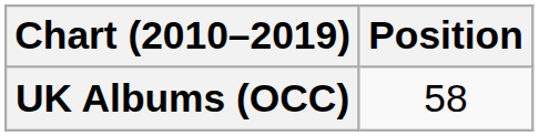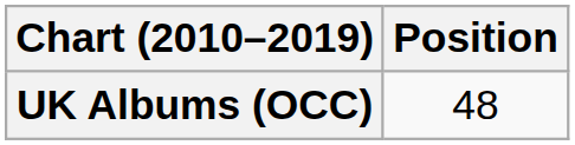 <table class="wikitable plainrowheaders" style="text-align:center">
 <tr>
 <th scope="col">Chart (2010–2019)</th>
 <th scope="col">Position</th>
 </tr>
 <tr>
 <th scope="row">UK Albums (OCC)</th>
-<td>58</td>
+<td>48</td>
 </tr>
 </table>
